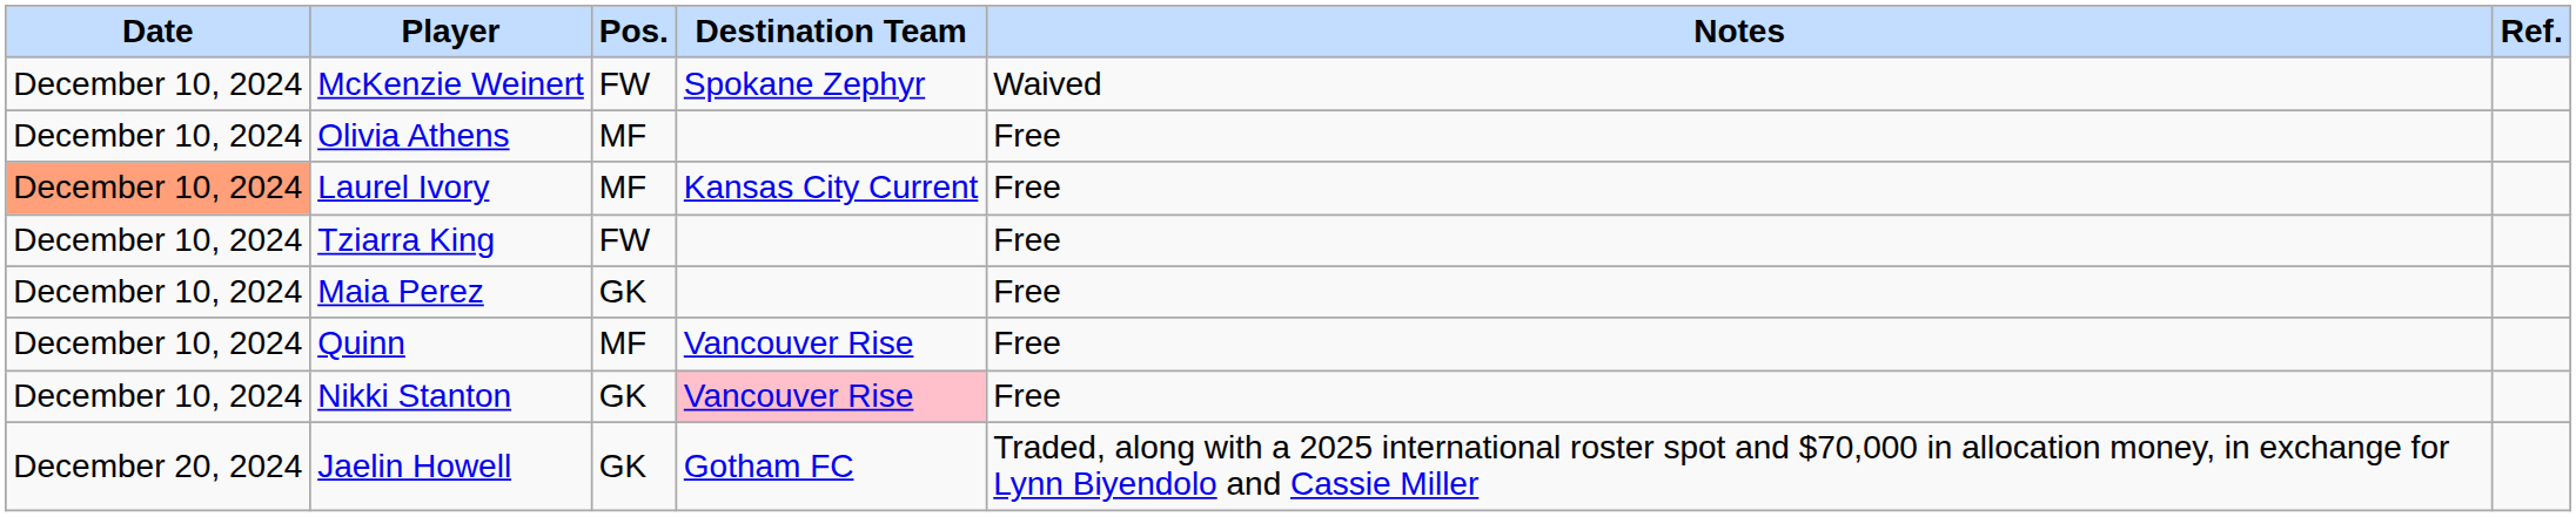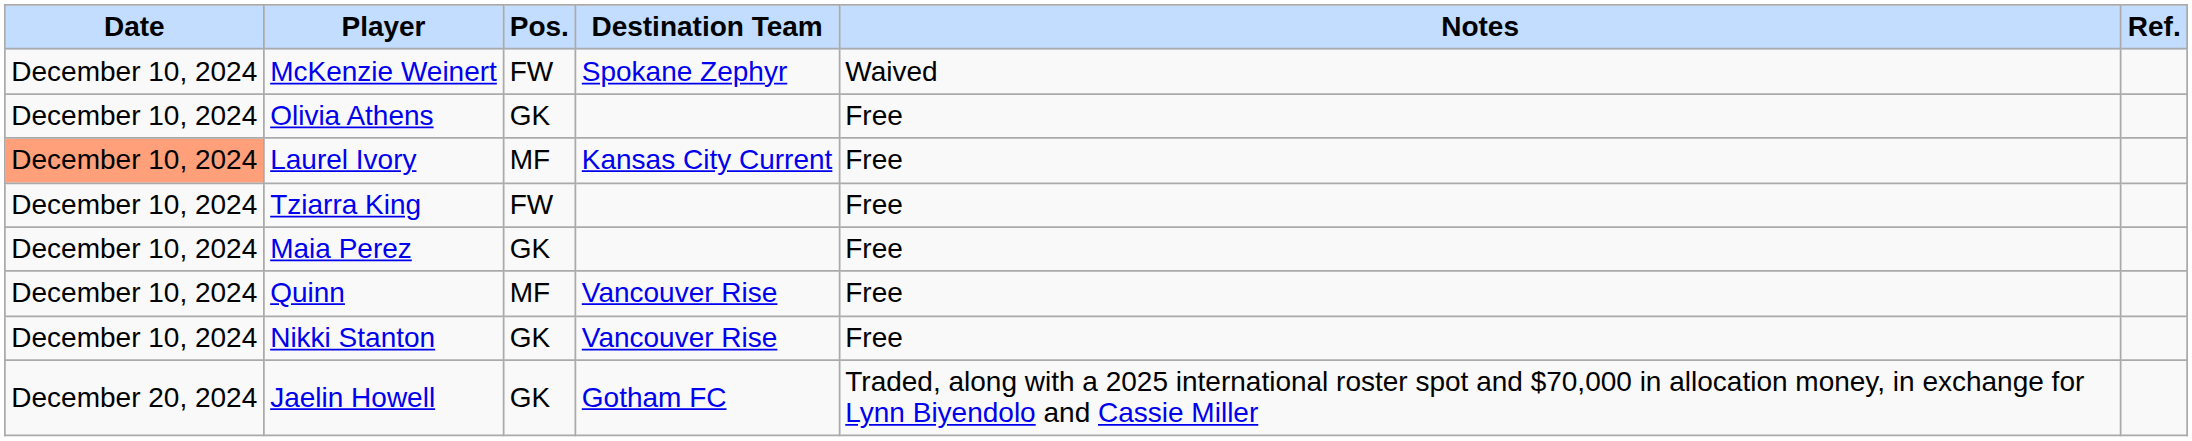 <table class="wikitable" style="text-align:left;">
 <tr>
 <th style="background:#c2ddff">Date</th>
 <th style="background:#c2ddff">Player</th>
 <th style="background:#c2ddff">Pos.</th>
 <th style="background:#c2ddff">Destination Team</th>
 <th style="background:#c2ddff">Notes</th>
 <th style="background:#c2ddff">Ref.</th>
 </tr>
 <tr>
 <td style="white-space: nowrap;">December 10, 2024</td>
 <td style="white-space: nowrap;"> <a href='#'>McKenzie Weinert</a></td>
 <td>FW</td>
 <td style="white-space: nowrap;"> <a href='#'>Spokane Zephyr</a></td>
 <td>Waived</td>
 <td></td>
 </tr>
 <tr>
 <td style="white-space: nowrap;">December 10, 2024</td>
 <td style="white-space: nowrap;"> <a href='#'>Olivia Athens</a></td>
-<td>MF</td>
+<td>GK</td>
 <td style="white-space: nowrap;"></td>
 <td>Free</td>
 <td></td>
 </tr>
 <tr>
 <td style="background: lightsalmon; white-space: nowrap;">December 10, 2024</td>
 <td style="white-space: nowrap;"> <a href='#'>Laurel Ivory</a></td>
 <td>MF</td>
 <td style="white-space: nowrap;"> <a href='#'>Kansas City Current</a></td>
 <td>Free</td>
 <td></td>
 </tr>
 <tr>
 <td style="white-space: nowrap;">December 10, 2024</td>
 <td style="white-space: nowrap;"> <a href='#'>Tziarra King</a></td>
 <td>FW</td>
 <td style="white-space: nowrap;"></td>
 <td>Free</td>
 <td></td>
 </tr>
 <tr>
 <td style="white-space: nowrap;">December 10, 2024</td>
 <td style="white-space: nowrap;"> <a href='#'>Maia Perez</a></td>
 <td>GK</td>
 <td style="white-space: nowrap;"></td>
 <td>Free</td>
 <td></td>
 </tr>
 <tr>
 <td style="white-space: nowrap;">December 10, 2024</td>
 <td style="white-space: nowrap;"> <a href='#'>Quinn</a></td>
 <td>MF</td>
 <td style="white-space: nowrap;"> <a href='#'>Vancouver Rise</a></td>
 <td>Free</td>
 <td></td>
 </tr>
 <tr>
 <td style="white-space: nowrap;">December 10, 2024</td>
 <td style="white-space: nowrap;"> <a href='#'>Nikki Stanton</a></td>
 <td>GK</td>
-<td style="background: pink; white-space: nowrap;"> <a href='#'>Vancouver Rise</a></td>
+<td style="white-space: nowrap;"> <a href='#'>Vancouver Rise</a></td>
 <td>Free</td>
 <td></td>
 </tr>
 <tr>
 <td style="white-space: nowrap;">December 20, 2024</td>
 <td style="white-space: nowrap;"> <a href='#'>Jaelin Howell</a></td>
 <td>GK</td>
 <td style="white-space: nowrap;"> <a href='#'>Gotham FC</a></td>
 <td>Traded, along with a 2025 international roster spot and $70,000 in allocation money, in exchange for <a href='#'>Lynn Biyendolo</a> and <a href='#'>Cassie Miller</a></td>
 <td></td>
 </tr>
 </table>
